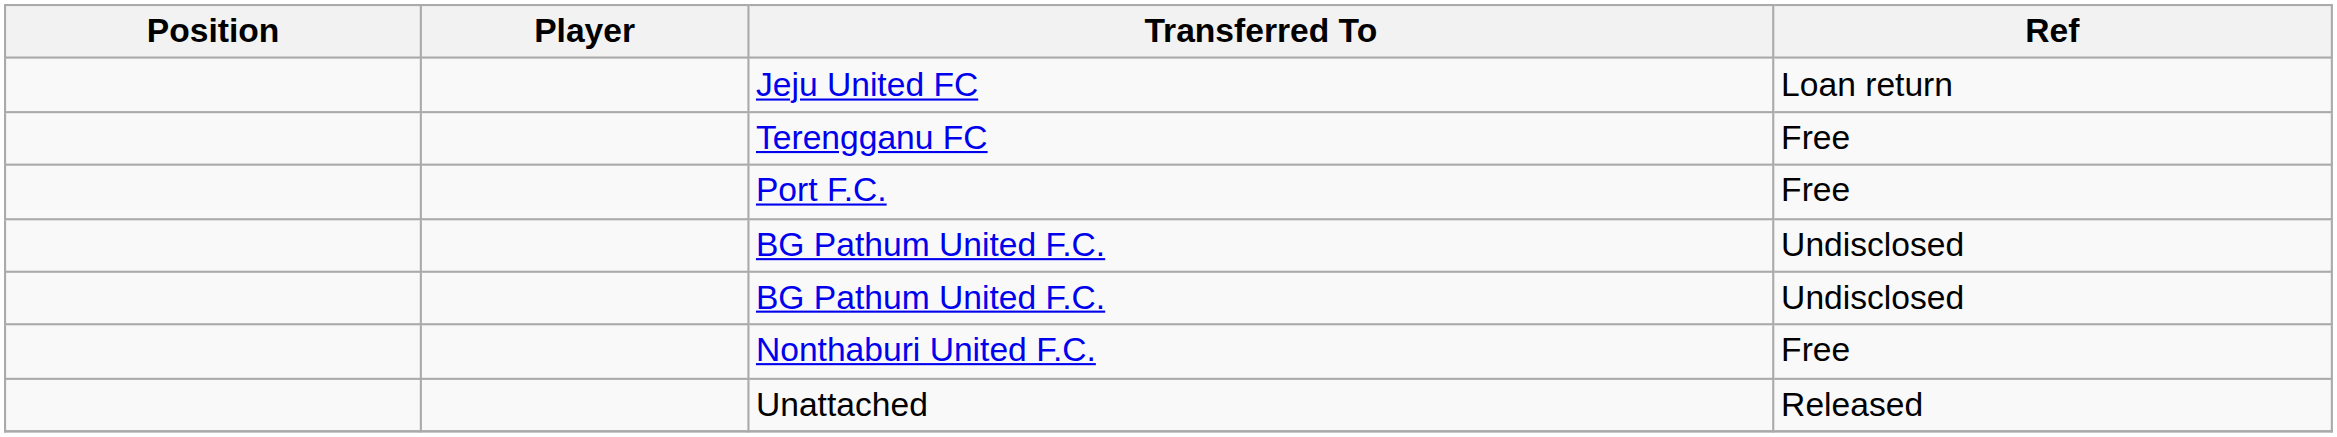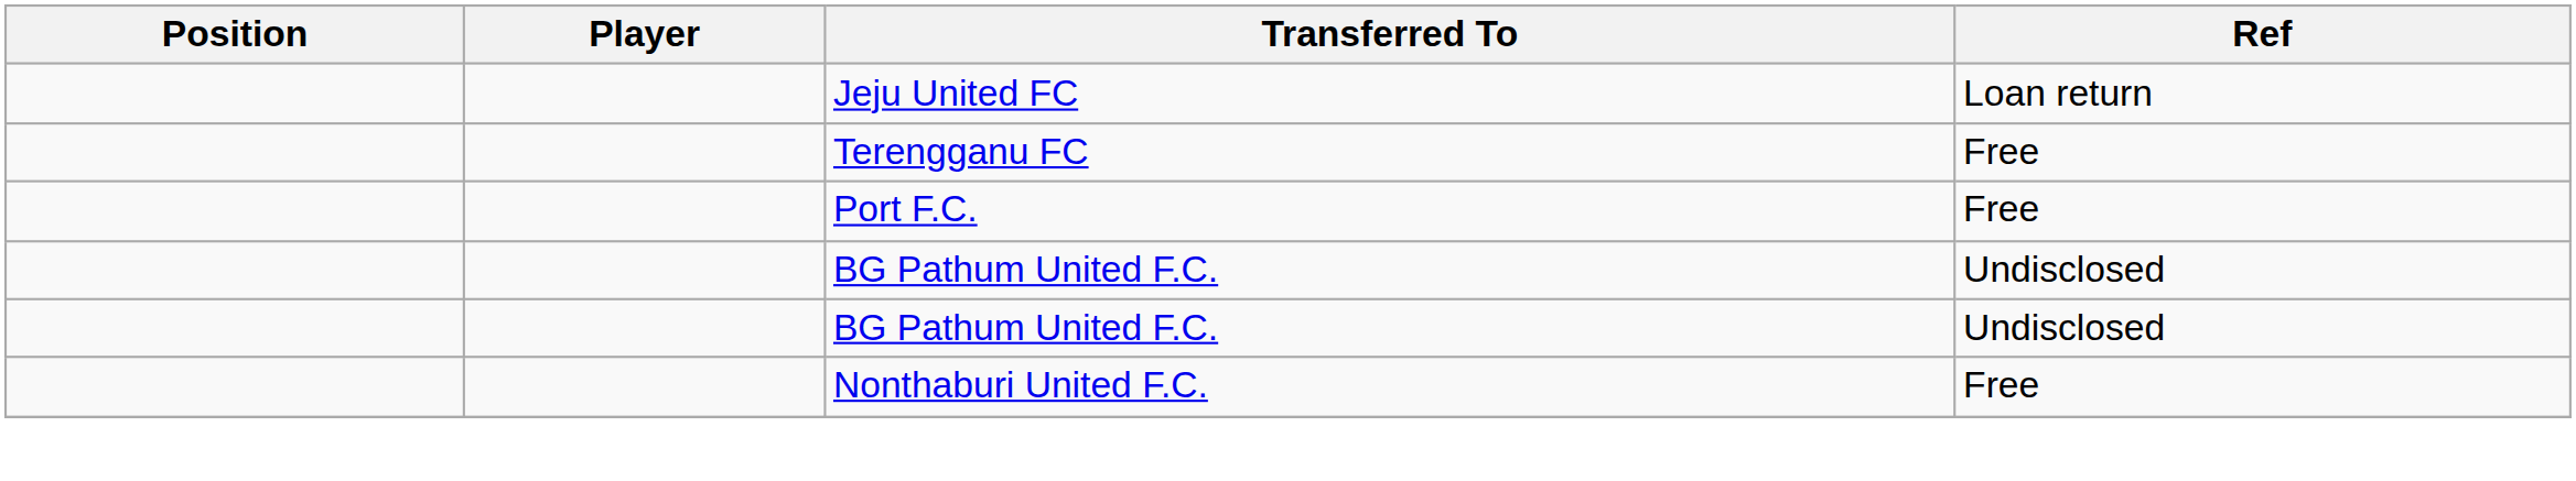 <table class="wikitable sortable" style="width:70%; text-align:center; font-size:100%; text-align:left;">
 <tr>
 <th><strong>Position</strong></th>
 <th><strong>Player</strong></th>
 <th><strong>Transferred To</strong></th>
 <th><strong>Ref</strong></th>
 </tr>
 <tr>
 <td></td>
 <td></td>
 <td> <a href='#'>Jeju United FC</a></td>
 <td>Loan return</td>
 </tr>
 <tr>
 <td></td>
 <td></td>
 <td> <a href='#'>Terengganu FC</a></td>
 <td>Free </td>
 </tr>
 <tr>
 <td></td>
 <td></td>
 <td> <a href='#'>Port F.C.</a></td>
 <td>Free </td>
 </tr>
 <tr>
 <td></td>
 <td></td>
 <td> <a href='#'>BG Pathum United F.C.</a></td>
 <td>Undisclosed </td>
 </tr>
 <tr>
 <td></td>
 <td></td>
 <td> <a href='#'>BG Pathum United F.C.</a></td>
 <td>Undisclosed </td>
 </tr>
 <tr>
 <td></td>
 <td></td>
 <td> <a href='#'>Nonthaburi United F.C.</a></td>
 <td>Free</td>
 </tr>
 <tr>
-<td></td>
-<td></td>
-<td>Unattached</td>
-<td>Released</td>
-</tr>
-<tr>
 </tr>
 </table>
